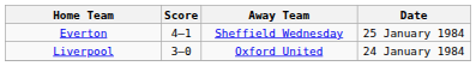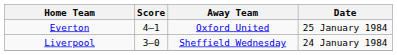 <table class="wikitable" style="text-align:center;">
 <tr>
 <th width=175>Home Team</th>
 <th width=20>Score</th>
 <th width=175>Away Team</th>
 <th width=125>Date</th>
 </tr>
 <tr>
 <td><a href='#'>Everton</a></td>
 <td>4–1</td>
-<td><a href='#'>Sheffield Wednesday</a></td>
+<td><a href='#'>Oxford United</a></td>
 <td>25 January 1984</td>
 </tr>
 <tr>
 <td><a href='#'>Liverpool</a></td>
 <td>3–0</td>
-<td><a href='#'>Oxford United</a></td>
+<td><a href='#'>Sheffield Wednesday</a></td>
 <td>24 January 1984</td>
 </tr>
 <tr>
 </tr>
 </table>
